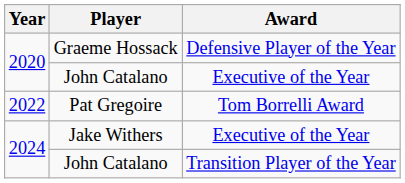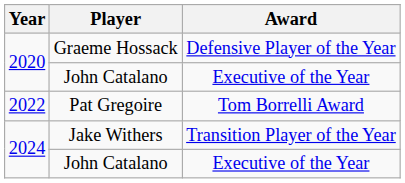 <table class="wikitable">
 <tr>
 <th>Year</th>
 <th>Player</th>
 <th>Award</th>
 </tr>
 <tr style="text-align:center">
 <td rowspan="2"><a href='#'>2020</a></td>
 <td>Graeme Hossack</td>
 <td><a href='#'>Defensive Player of the Year</a></td>
 </tr>
 <tr style="text-align:center">
 <td>John Catalano</td>
 <td><a href='#'>Executive of the Year</a></td>
 </tr>
 <tr style="text-align:center">
 <td><a href='#'>2022</a></td>
 <td>Pat Gregoire</td>
 <td><a href='#'>Tom Borrelli Award</a></td>
 </tr>
 <tr style="text-align:center">
 <td rowspan="2"><a href='#'>2024</a></td>
 <td>Jake Withers</td>
-<td><a href='#'>Executive of the Year</a></td>
+<td><a href='#'>Transition Player of the Year</a></td>
 </tr>
 <tr style="text-align:center">
 <td>John Catalano</td>
-<td><a href='#'>Transition Player of the Year</a></td>
+<td><a href='#'>Executive of the Year</a></td>
 </tr>
 </table>
